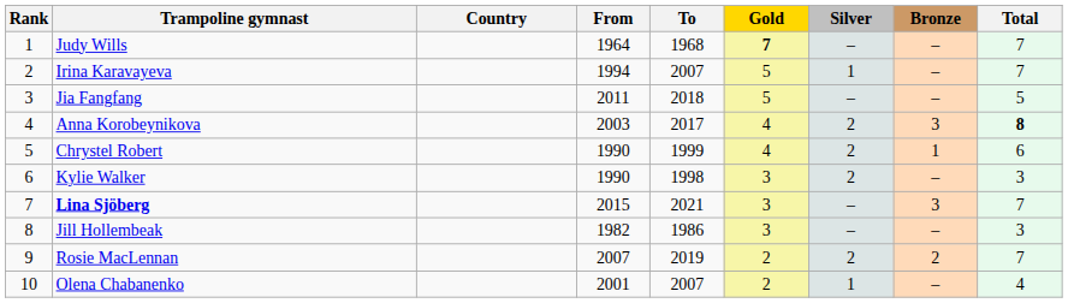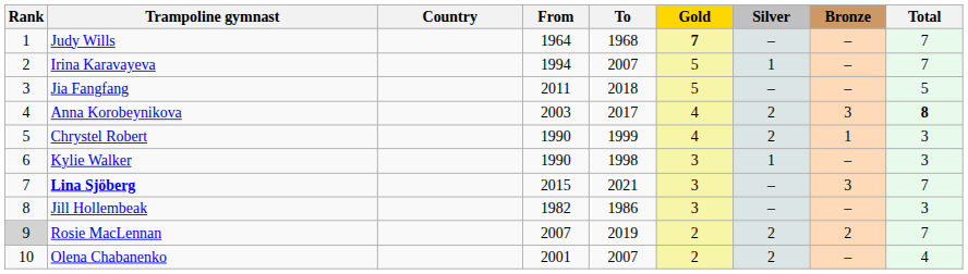 <table class="wikitable plainrowheaders" width=80% style="text-align:center;">
 <tr style="background-color:#EDEDED;">
 <th class="hintergrundfarbe5" style="width:1em">Rank</th>
 <th class="hintergrundfarbe5">Trampoline gymnast</th>
 <th class="hintergrundfarbe5">Country</th>
 <th class="hintergrundfarbe5" style="width:7%">From</th>
 <th class="hintergrundfarbe5" style="width:7%">To</th>
 <th style="background:    gold; width:8%">Gold</th>
 <th style="background:  silver; width:8%">Silver</th>
 <th style="background: #CC9966; width:8%">Bronze</th>
 <th class="hintergrundfarbe5" style="width:8%">Total</th>
 </tr>
 <tr>
 <td>1</td>
 <td align="left"><a href='#'>Judy Wills</a></td>
 <td align="left"></td>
 <td>1964</td>
 <td>1968</td>
 <td bgcolor="#F7F6A8"><strong>7</strong></td>
 <td bgcolor="#DCE5E5">–</td>
 <td bgcolor="#FFDAB9">–</td>
 <td bgcolor="#E7FAEC">7</td>
 </tr>
 <tr align="center">
 <td>2</td>
 <td align="left"><a href='#'>Irina Karavayeva</a></td>
 <td align="left"></td>
 <td>1994</td>
 <td>2007</td>
 <td bgcolor="#F7F6A8">5</td>
 <td bgcolor="#DCE5E5">1</td>
 <td bgcolor="#FFDAB9">–</td>
 <td bgcolor="#E7FAEC">7</td>
 </tr>
 <tr align="center">
 <td>3</td>
 <td align="left"><a href='#'>Jia Fangfang</a></td>
 <td align="left"></td>
 <td>2011</td>
 <td>2018</td>
 <td bgcolor="#F7F6A8">5</td>
 <td bgcolor="#DCE5E5">–</td>
 <td bgcolor="#FFDAB9">–</td>
 <td bgcolor="#E7FAEC">5</td>
 </tr>
 <tr align="center">
 <td>4</td>
 <td align="left"><a href='#'>Anna Korobeynikova</a></td>
 <td align="left"></td>
 <td>2003</td>
 <td>2017</td>
 <td bgcolor="#F7F6A8">4</td>
 <td bgcolor="#DCE5E5">2</td>
 <td bgcolor="#FFDAB9">3</td>
 <td bgcolor="#E7FAEC"><strong>8</strong></td>
 </tr>
 <tr align="center">
 <td>5</td>
 <td align="left"><a href='#'>Chrystel Robert</a></td>
 <td align="left"></td>
 <td>1990</td>
 <td>1999</td>
 <td bgcolor="#F7F6A8">4</td>
 <td bgcolor="#DCE5E5">2</td>
 <td bgcolor="#FFDAB9">1</td>
-<td bgcolor="#E7FAEC">6</td>
+<td bgcolor="#E7FAEC">3</td>
 </tr>
 <tr align="center">
 <td>6</td>
 <td align="left"><a href='#'>Kylie Walker</a></td>
 <td align="left"></td>
 <td>1990</td>
 <td>1998</td>
 <td bgcolor="#F7F6A8">3</td>
-<td bgcolor="#DCE5E5">2</td>
+<td bgcolor="#DCE5E5">1</td>
 <td bgcolor="#FFDAB9">–</td>
 <td bgcolor="#E7FAEC">3</td>
 </tr>
 <tr align="center">
 <td>7</td>
 <td align="left"><strong><a href='#'>Lina Sjöberg</a></strong></td>
 <td align="left"></td>
 <td>2015</td>
 <td>2021</td>
 <td bgcolor="#F7F6A8">3</td>
 <td bgcolor="#DCE5E5">–</td>
 <td bgcolor="#FFDAB9">3</td>
 <td bgcolor="#E7FAEC">7</td>
 </tr>
 <tr align="center">
 <td>8</td>
 <td align="left"><a href='#'>Jill Hollembeak</a></td>
 <td align="left"></td>
 <td>1982</td>
 <td>1986</td>
 <td bgcolor="#F7F6A8">3</td>
 <td bgcolor="#DCE5E5">–</td>
 <td bgcolor="#FFDAB9">–</td>
 <td bgcolor="#E7FAEC">3</td>
 </tr>
 <tr align="center">
-<td>9</td>
+<td style="background: lightgrey;">9</td>
 <td align="left"><a href='#'>Rosie MacLennan</a></td>
 <td align="left"></td>
 <td>2007</td>
 <td>2019</td>
 <td bgcolor="#F7F6A8">2</td>
 <td bgcolor="#DCE5E5">2</td>
 <td bgcolor="#FFDAB9">2</td>
 <td bgcolor="#E7FAEC">7</td>
 </tr>
 <tr align="center">
 <td>10</td>
 <td align="left"><a href='#'>Olena Chabanenko</a></td>
 <td align="left"></td>
 <td>2001</td>
 <td>2007</td>
 <td bgcolor="#F7F6A8">2</td>
-<td bgcolor="#DCE5E5">1</td>
+<td bgcolor="#DCE5E5">2</td>
 <td bgcolor="#FFDAB9">–</td>
 <td bgcolor="#E7FAEC">4</td>
 </tr>
 </table>
